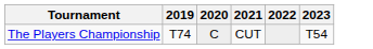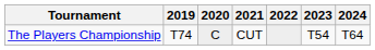 <table class="wikitable" style="font-size:95%;text-align:center;">
 <tr>
 <th>Tournament</th>
 <th>2019</th>
 <th>2020</th>
 <th>2021</th>
 <th>2022</th>
 <th>2023</th>
+<th>2024</th>
 </tr>
 <tr>
 <td align=left><a href='#'>The Players Championship</a></td>
 <td>T74</td>
 <td style="background:#eeeeee;">C</td>
 <td>CUT</td>
 <td style="background:#eeeeee;"></td>
 <td>T54</td>
+<td>T64</td>
 </tr>
 </table>
